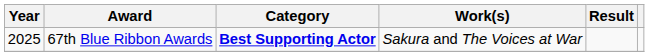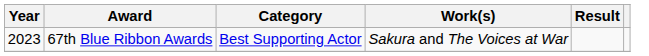 <table class="wikitable">
 <tr>
 <th>Year</th>
 <th>Award</th>
 <th>Category</th>
 <th>Work(s)</th>
 <th>Result</th>
 <th></th>
 </tr>
 <tr>
-<td rowspan=1>2025</td>
+<td rowspan=1>2023</td>
 <td>67th <a href='#'>Blue Ribbon Awards</a></td>
-<td><strong><a href='#'>Best Supporting Actor</a></strong></td>
+<td><a href='#'>Best Supporting Actor</a></td>
 <td><em>Sakura</em> and <em>The Voices at War</em></td>
 <td></td>
 <td></td>
 </tr>
 <tr>
 </tr>
 </table>
